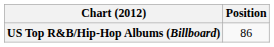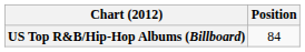 <table class="wikitable plainrowheaders">
 <tr>
 <th>Chart (2012)</th>
 <th>Position</th>
 </tr>
 <tr>
 <th scope="row">US Top R&B/Hip-Hop Albums (<em>Billboard</em>)</th>
-<td align="center">86</td>
+<td align="center">84</td>
 </tr>
 </table>
